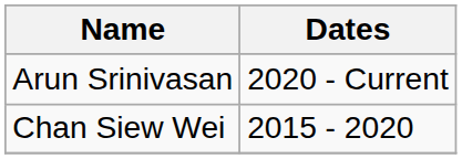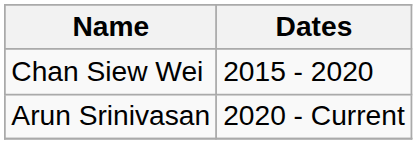 <table class="wikitable">
 <tr>
 <th>Name</th>
 <th>Dates</th>
 </tr>
 <tr>
+<td>Chan Siew Wei</td>
+<td>2015 - 2020</td>
+</tr>
+<tr>
 <td>Arun Srinivasan</td>
 <td>2020 - Current</td>
 </tr>
 <tr>
-<td>Chan Siew Wei</td>
-<td>2015 - 2020</td>
-</tr>
-<tr>
 </tr>
 </table>
